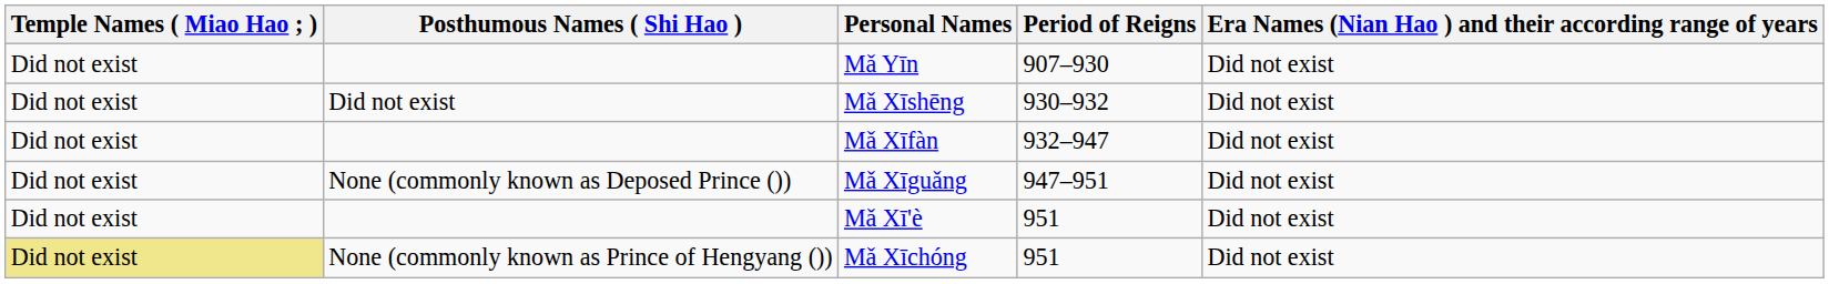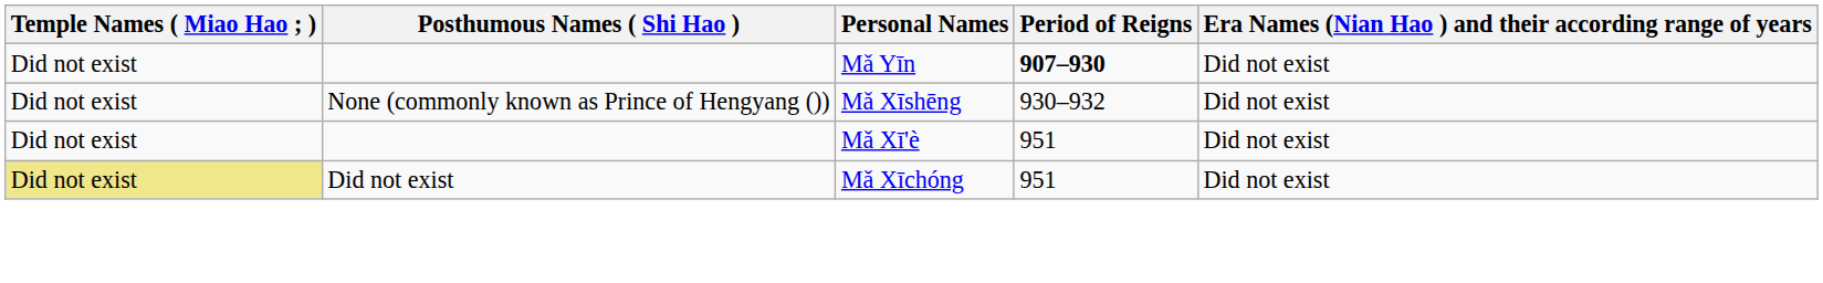 <table class="wikitable">
 <tr>
 <th>Temple Names ( <a href='#'>Miao Hao</a> ; )</th>
 <th>Posthumous Names ( <a href='#'>Shi Hao</a>  )</th>
 <th>Personal Names</th>
 <th>Period of Reigns</th>
 <th>Era Names (<a href='#'>Nian Hao</a> ) and their according range of years</th>
 </tr>
 <tr>
 <td>Did not exist</td>
 <td> </td>
 <td><a href='#'>Mǎ Yīn</a><br></td>
-<td>907–930</td>
+<td><strong>907–930</strong></td>
 <td>Did not exist</td>
 </tr>
 <tr>
 <td>Did not exist</td>
-<td>Did not exist</td>
+<td>None (commonly known as Prince of Hengyang ())</td>
 <td><a href='#'>Mǎ Xīshēng</a><br></td>
 <td>930–932</td>
-<td>Did not exist</td>
-</tr>
-<tr>
-<td>Did not exist</td>
-<td> </td>
-<td><a href='#'>Mǎ Xīfàn</a><br></td>
-<td>932–947</td>
-<td>Did not exist</td>
-</tr>
-<tr>
-<td>Did not exist</td>
-<td>None (commonly known as Deposed Prince ())</td>
-<td><a href='#'>Mǎ Xīguǎng</a><br></td>
-<td>947–951</td>
 <td>Did not exist</td>
 </tr>
 <tr>
 <td>Did not exist</td>
 <td> </td>
 <td><a href='#'>Mǎ Xī'è</a><br></td>
 <td>951</td>
 <td>Did not exist</td>
 </tr>
 <tr>
 <td style="background: khaki;">Did not exist</td>
-<td>None (commonly known as Prince of Hengyang ())</td>
+<td>Did not exist</td>
 <td><a href='#'>Mǎ Xīchóng</a><br></td>
 <td>951</td>
 <td>Did not exist</td>
 </tr>
 </table>
